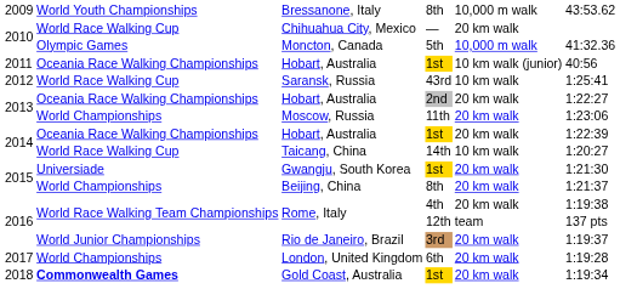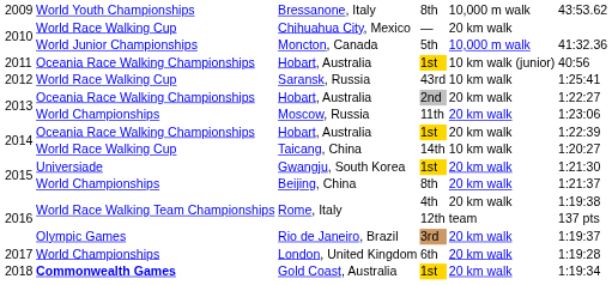 <table>
 <tr>
 <td>2009</td>
 <td><a href='#'>World Youth Championships</a></td>
 <td><a href='#'>Bressanone</a>, Italy</td>
 <td>8th</td>
 <td>10,000 m walk</td>
 <td>43:53.62</td>
 </tr>
 <tr>
 <td rowspan=2>2010</td>
 <td><a href='#'>World Race Walking Cup</a></td>
 <td><a href='#'>Chihuahua City</a>, Mexico</td>
 <td>—</td>
 <td>20 km walk</td>
 <td></td>
 </tr>
 <tr>
-<td><a href='#'>Olympic Games</a></td>
+<td><a href='#'>World Junior Championships</a></td>
 <td><a href='#'>Moncton</a>, Canada</td>
 <td>5th</td>
 <td><a href='#'>10,000 m walk</a></td>
 <td>41:32.36</td>
 </tr>
 <tr>
 <td>2011</td>
 <td><a href='#'>Oceania Race Walking Championships</a></td>
 <td><a href='#'>Hobart</a>, Australia</td>
 <td bgcolor=gold>1st</td>
 <td>10 km walk (junior)</td>
 <td>40:56</td>
 </tr>
 <tr>
 <td>2012</td>
 <td><a href='#'>World Race Walking Cup</a></td>
 <td><a href='#'>Saransk</a>, Russia</td>
 <td>43rd</td>
 <td>10 km walk</td>
 <td>1:25:41</td>
 </tr>
 <tr>
 <td rowspan=2>2013</td>
 <td><a href='#'>Oceania Race Walking Championships</a></td>
 <td><a href='#'>Hobart</a>, Australia</td>
 <td bgcolor=silver>2nd</td>
 <td>20 km walk</td>
 <td>1:22:27</td>
 </tr>
 <tr>
 <td><a href='#'>World Championships</a></td>
 <td><a href='#'>Moscow</a>, Russia</td>
 <td>11th</td>
 <td><a href='#'>20 km walk</a></td>
 <td>1:23:06</td>
 </tr>
 <tr>
 <td rowspan=2>2014</td>
 <td><a href='#'>Oceania Race Walking Championships</a></td>
 <td><a href='#'>Hobart</a>, Australia</td>
 <td bgcolor=gold>1st</td>
 <td>20 km walk</td>
 <td>1:22:39</td>
 </tr>
 <tr>
 <td><a href='#'>World Race Walking Cup</a></td>
 <td><a href='#'>Taicang</a>, China</td>
 <td>14th</td>
 <td>10 km walk</td>
 <td>1:20:27</td>
 </tr>
 <tr>
 <td rowspan=2>2015</td>
 <td><a href='#'>Universiade</a></td>
 <td><a href='#'>Gwangju</a>, South Korea</td>
 <td bgcolor=gold>1st</td>
 <td><a href='#'>20 km walk</a></td>
 <td>1:21:30</td>
 </tr>
 <tr>
 <td><a href='#'>World Championships</a></td>
 <td><a href='#'>Beijing</a>, China</td>
 <td>8th</td>
 <td><a href='#'>20 km walk</a></td>
 <td>1:21:37</td>
 </tr>
 <tr>
 <td rowspan=3>2016</td>
 <td rowspan=2><a href='#'>World Race Walking Team Championships</a></td>
 <td rowspan=2><a href='#'>Rome</a>, Italy</td>
 <td>4th</td>
 <td>20 km walk</td>
 <td>1:19:38 </td>
 </tr>
 <tr>
 <td>12th</td>
 <td>team</td>
 <td>137 pts</td>
 </tr>
 <tr>
-<td><a href='#'>World Junior Championships</a></td>
+<td><a href='#'>Olympic Games</a></td>
 <td><a href='#'>Rio de Janeiro</a>, Brazil</td>
 <td bgcolor=cc9966>3rd</td>
 <td><a href='#'>20 km walk</a></td>
 <td>1:19:37</td>
 </tr>
 <tr>
 <td>2017</td>
 <td><a href='#'>World Championships</a></td>
 <td><a href='#'>London</a>, United Kingdom</td>
 <td>6th</td>
 <td><a href='#'>20 km walk</a></td>
 <td>1:19:28 </td>
 </tr>
 <tr>
 <td>2018</td>
 <td><strong><a href='#'>Commonwealth Games</a></strong></td>
 <td><a href='#'>Gold Coast</a>, Australia</td>
 <td bgcolor=gold>1st</td>
 <td><a href='#'>20 km walk</a></td>
 <td>1:19:34</td>
 </tr>
 </table>
